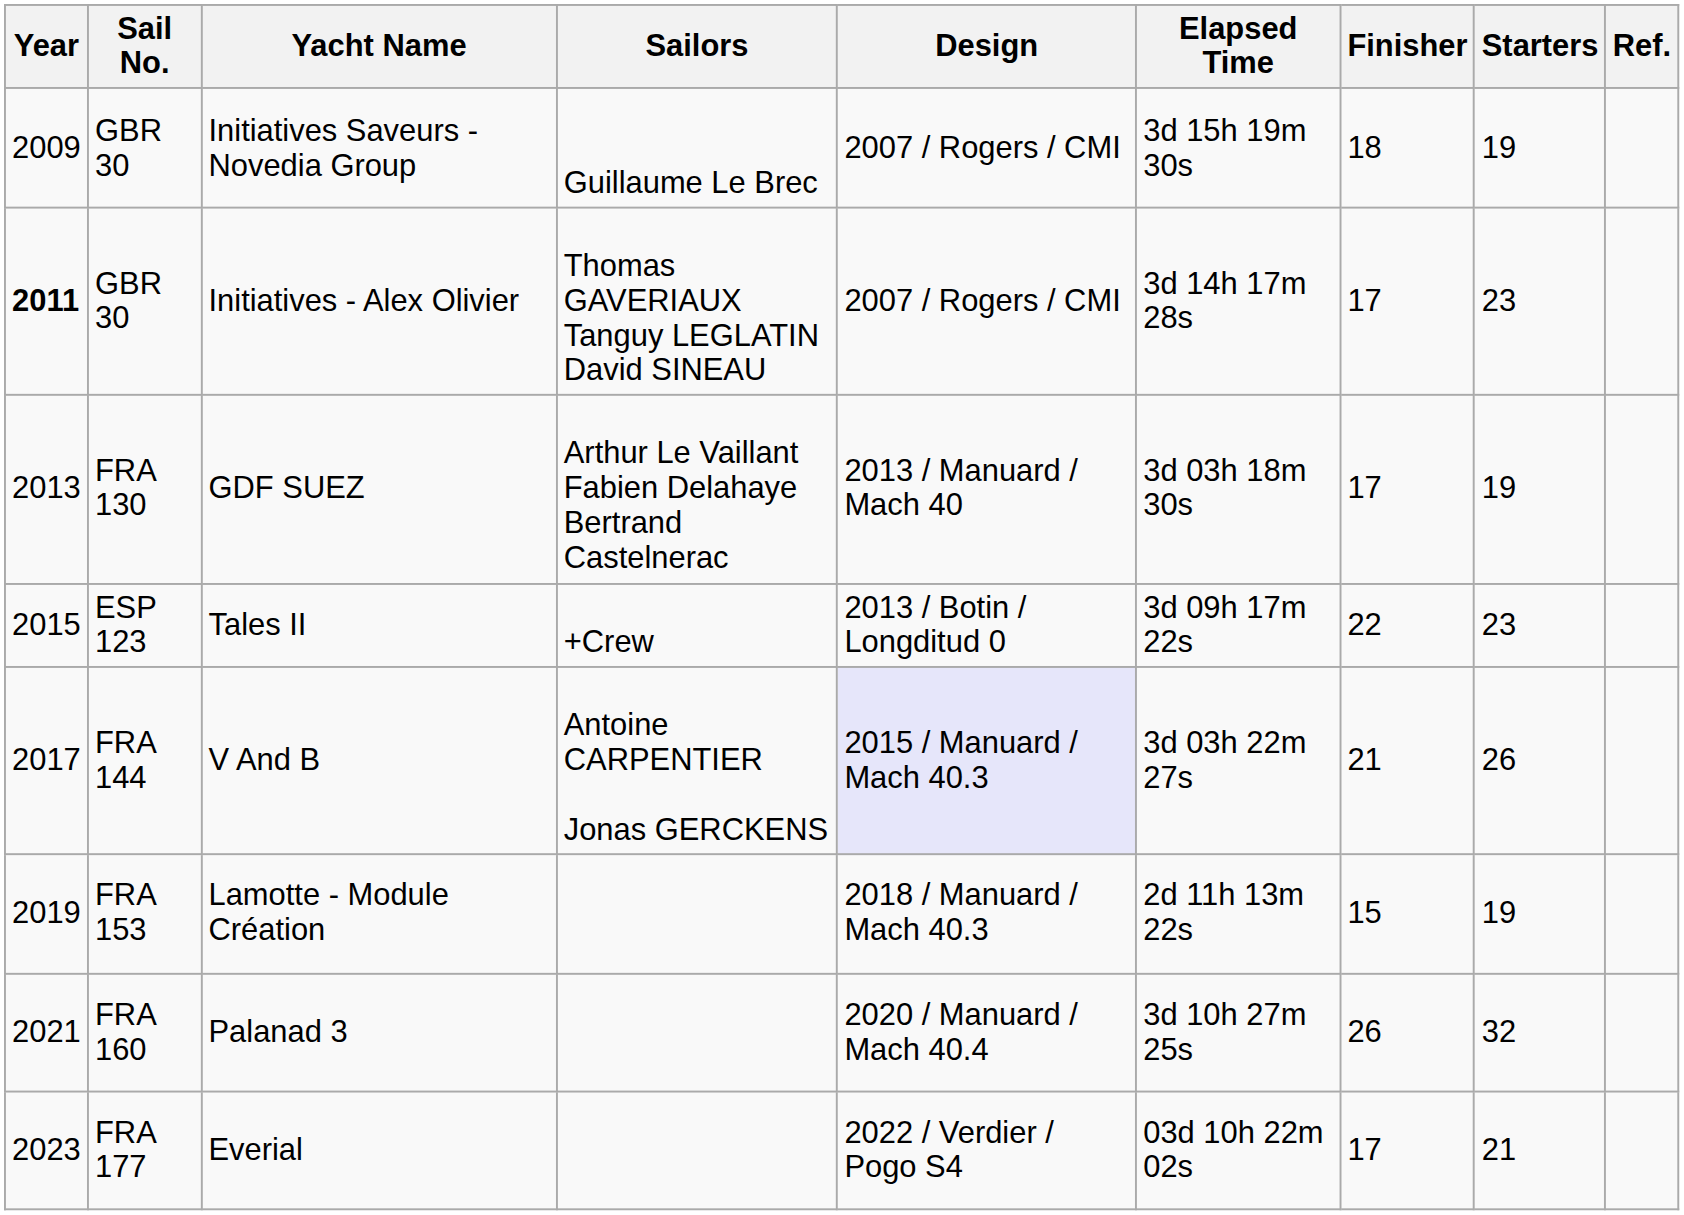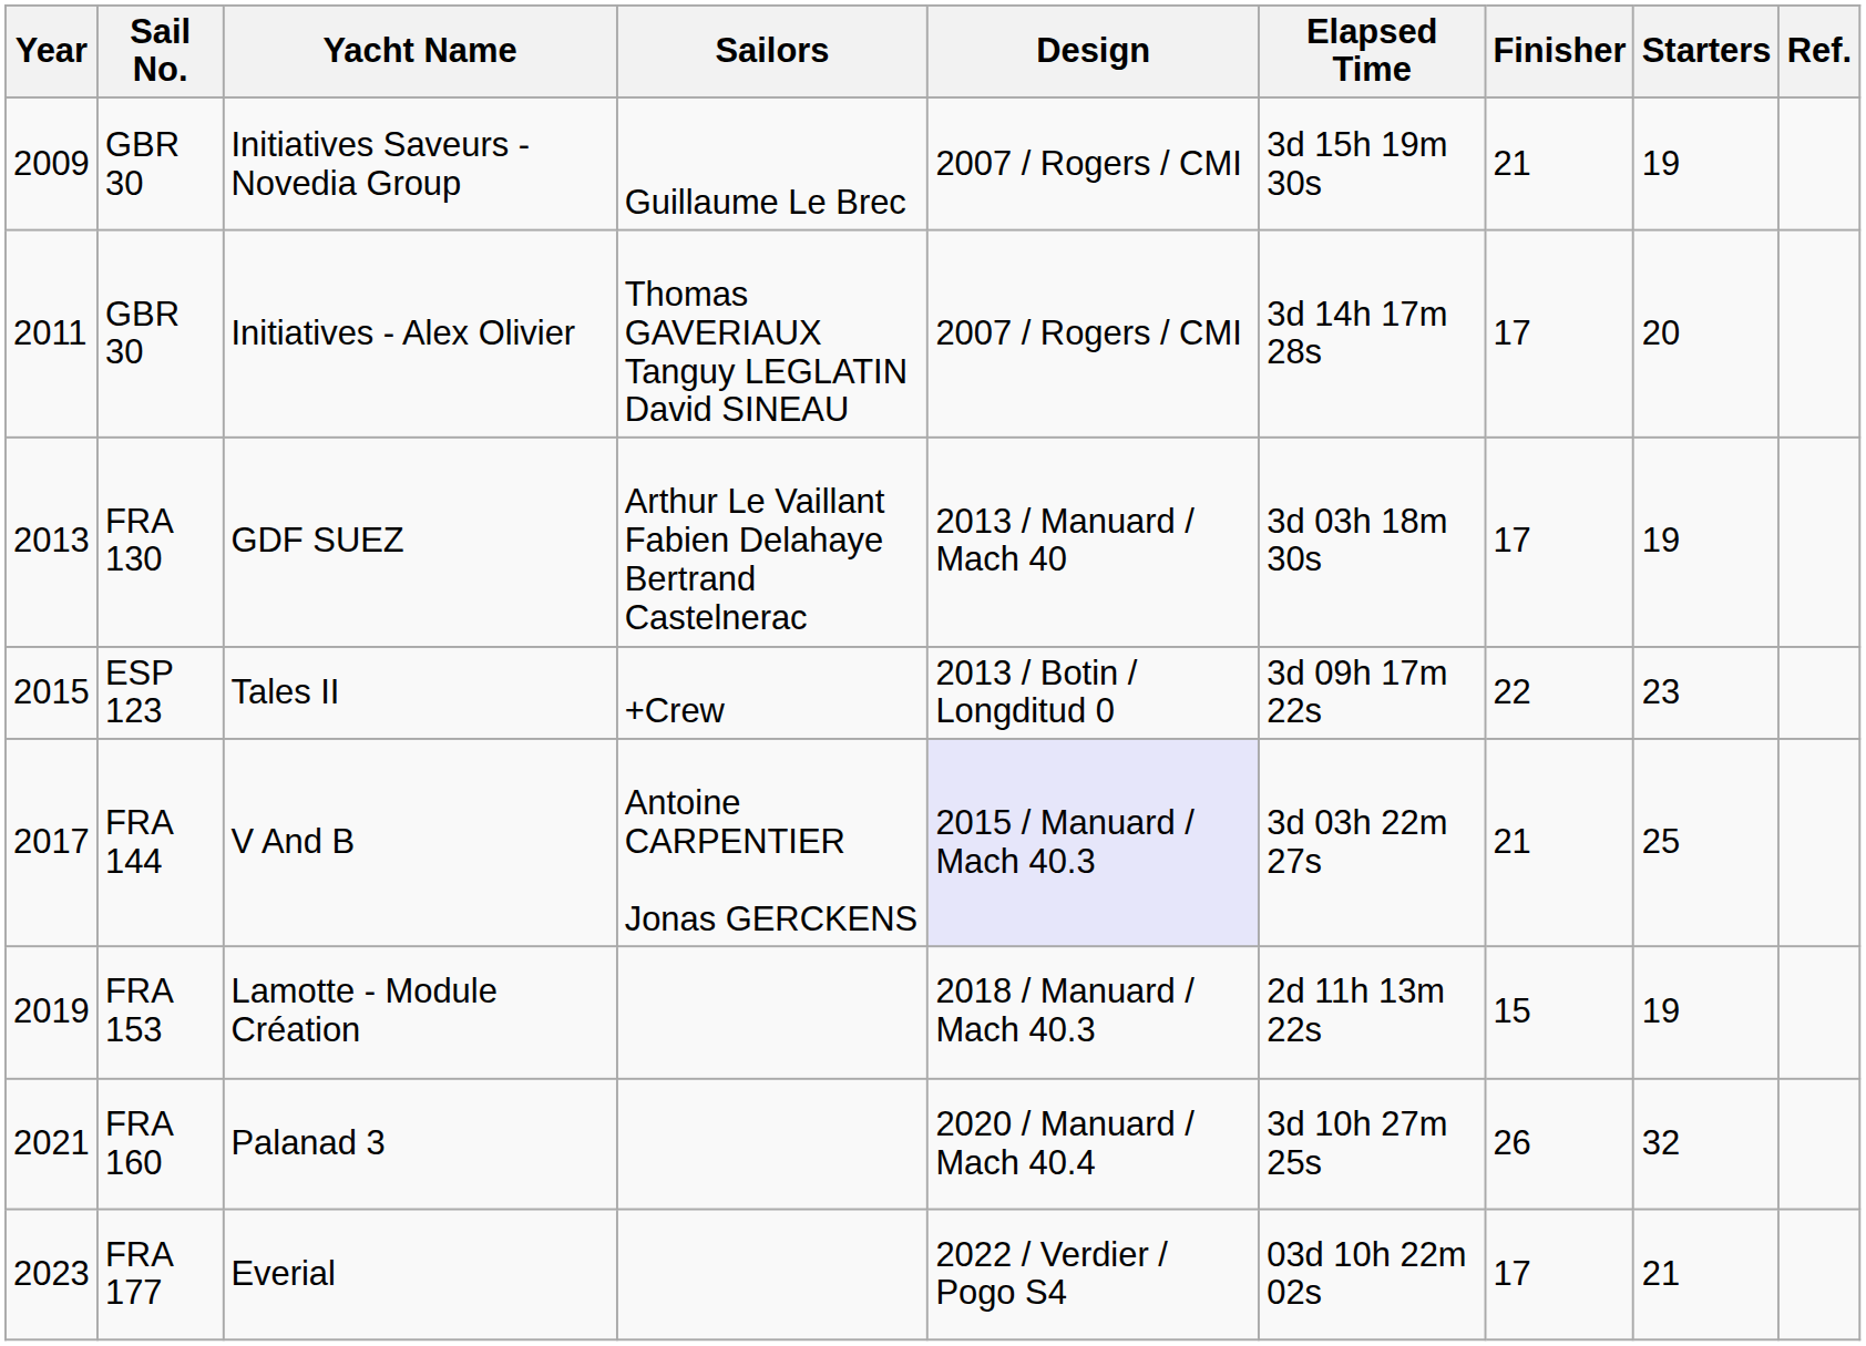 <table class="wikitable sortable">
 <tr>
 <th>Year</th>
 <th>Sail No.</th>
 <th>Yacht Name</th>
 <th>Sailors</th>
 <th>Design</th>
 <th>Elapsed Time</th>
 <th>Finisher</th>
 <th>Starters</th>
 <th>Ref.</th>
 </tr>
 <tr>
 <td>2009</td>
 <td>GBR 30</td>
 <td>Initiatives Saveurs - Novedia Group</td>
 <td><br><br>Guillaume Le Brec</td>
 <td>2007 / Rogers / CMI</td>
 <td>3d 15h 19m 30s</td>
-<td>18</td>
+<td>21</td>
 <td>19</td>
 <td></td>
 </tr>
 <tr>
-<td><strong>2011</strong></td>
+<td>2011</td>
 <td>GBR 30</td>
 <td>Initiatives - Alex Olivier</td>
 <td><br>Thomas GAVERIAUX<br>Tanguy LEGLATIN<br>David SINEAU</td>
 <td>2007 / Rogers / CMI</td>
 <td>3d 14h 17m 28s</td>
 <td>17</td>
-<td>23</td>
+<td>20</td>
 <td></td>
 </tr>
 <tr>
 <td>2013</td>
 <td>FRA 130</td>
 <td>GDF SUEZ</td>
 <td><br>Arthur Le Vaillant<br>Fabien Delahaye<br>Bertrand Castelnerac</td>
 <td>2013 / Manuard / Mach 40</td>
 <td>3d 03h 18m 30s</td>
 <td>17</td>
 <td>19</td>
 <td></td>
 </tr>
 <tr>
 <td>2015</td>
 <td>ESP 123</td>
 <td>Tales II</td>
 <td><br>+Crew</td>
 <td>2013 / Botin / Longditud 0</td>
 <td>3d 09h 17m 22s</td>
 <td>22</td>
 <td>23</td>
 <td></td>
 </tr>
 <tr>
 <td>2017</td>
 <td>FRA 144</td>
 <td>V And B</td>
 <td><br>Antoine CARPENTIER<br><br>Jonas GERCKENS</td>
 <td style="background: lavender;">2015 / Manuard / Mach 40.3</td>
 <td>3d 03h 22m 27s</td>
 <td>21</td>
-<td>26</td>
+<td>25</td>
 <td></td>
 </tr>
 <tr>
 <td>2019</td>
 <td>FRA 153</td>
 <td>Lamotte - Module Création</td>
 <td><br><br><br></td>
 <td>2018 / Manuard / Mach 40.3</td>
 <td>2d 11h 13m 22s</td>
 <td>15</td>
 <td>19</td>
 <td></td>
 </tr>
 <tr>
 <td>2021</td>
 <td>FRA 160</td>
 <td>Palanad 3</td>
 <td><br><br><br></td>
 <td>2020 / Manuard / Mach 40.4</td>
 <td>3d 10h 27m 25s</td>
 <td>26</td>
 <td>32</td>
 <td></td>
 </tr>
 <tr>
 <td>2023</td>
 <td>FRA 177</td>
 <td>Everial</td>
 <td><br><br><br></td>
 <td>2022 / Verdier / Pogo S4</td>
 <td>03d 10h 22m 02s</td>
 <td>17</td>
 <td>21</td>
 <td></td>
 </tr>
 </table>
